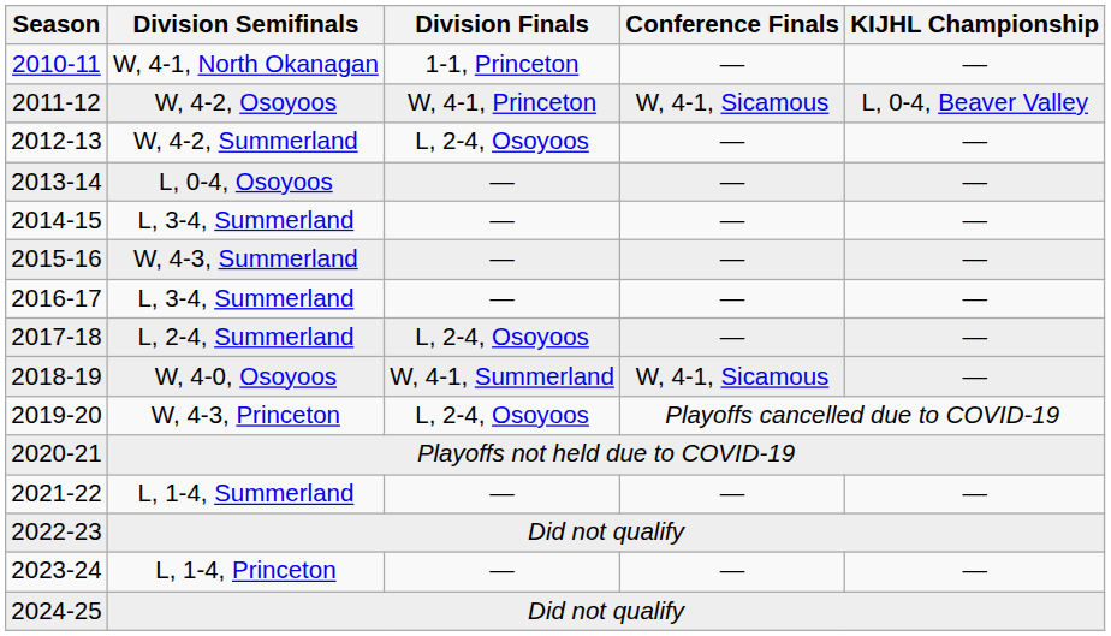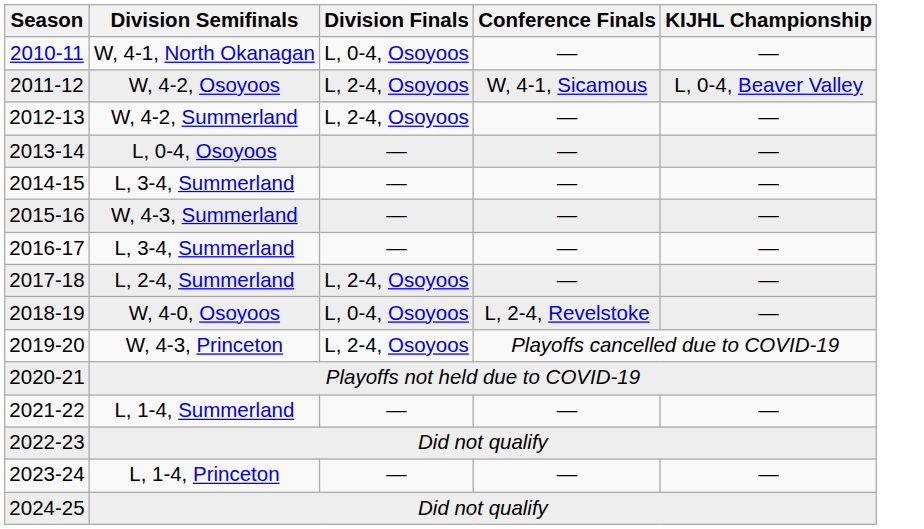 <table class="wikitable" style="text-align:center">
 <tr>
 <th>Season</th>
 <th>Division Semifinals</th>
 <th>Division Finals</th>
 <th>Conference Finals</th>
 <th>KIJHL Championship</th>
 </tr>
 <tr>
 <td><a href='#'>2010-11</a></td>
 <td>W, 4-1, <a href='#'>North Okanagan</a></td>
-<td>1-1, <a href='#'>Princeton</a></td>
+<td>L, 0-4, <a href='#'>Osoyoos</a></td>
 <td>—</td>
 <td>—</td>
 </tr>
 <tr style="background:#eee;">
 <td>2011-12</td>
 <td>W, 4-2, <a href='#'>Osoyoos</a></td>
-<td>W, 4-1, <a href='#'>Princeton</a></td>
+<td>L, 2-4, <a href='#'>Osoyoos</a></td>
 <td>W, 4-1, <a href='#'>Sicamous</a></td>
 <td>L, 0-4, <a href='#'>Beaver Valley</a></td>
 </tr>
 <tr>
 <td>2012-13</td>
 <td>W, 4-2, <a href='#'>Summerland</a></td>
 <td>L, 2-4, <a href='#'>Osoyoos</a></td>
 <td>—</td>
 <td>—</td>
 </tr>
 <tr style="background:#eee;">
 <td>2013-14</td>
 <td>L, 0-4, <a href='#'>Osoyoos</a></td>
 <td>—</td>
 <td>—</td>
 <td>—</td>
 </tr>
 <tr>
 <td>2014-15</td>
 <td>L, 3-4, <a href='#'>Summerland</a></td>
 <td>—</td>
 <td>—</td>
 <td>—</td>
 </tr>
 <tr style="background:#eee;">
 <td>2015-16</td>
 <td>W, 4-3, <a href='#'>Summerland</a></td>
 <td>—</td>
 <td>—</td>
 <td>—</td>
 </tr>
 <tr>
 <td>2016-17</td>
 <td>L, 3-4, <a href='#'>Summerland</a></td>
 <td>—</td>
 <td>—</td>
 <td>—</td>
 </tr>
 <tr style="background:#eee;">
 <td>2017-18</td>
 <td>L, 2-4, <a href='#'>Summerland</a></td>
 <td>L, 2-4, <a href='#'>Osoyoos</a></td>
 <td>—</td>
 <td>—</td>
 </tr>
 <tr style="background:#eee;">
 <td>2018-19</td>
 <td>W, 4-0, <a href='#'>Osoyoos</a></td>
-<td>W, 4-1, <a href='#'>Summerland</a></td>
-<td>W, 4-1, <a href='#'>Sicamous</a></td>
+<td>L, 0-4, <a href='#'>Osoyoos</a></td>
+<td>L, 2-4, <a href='#'>Revelstoke</a></td>
 <td>—</td>
 </tr>
 <tr>
 <td>2019-20</td>
 <td>W, 4-3, <a href='#'>Princeton</a></td>
 <td>L, 2-4, <a href='#'>Osoyoos</a></td>
 <td colspan="2"><em>Playoffs cancelled due to COVID-19</em></td>
 </tr>
 <tr style="background:#eee;">
 <td>2020-21</td>
 <td colspan="4"><em>Playoffs not held due to COVID-19</em></td>
 </tr>
 <tr>
 <td>2021-22</td>
 <td>L, 1-4, <a href='#'>Summerland</a></td>
 <td>—</td>
 <td>—</td>
 <td>—</td>
 </tr>
 <tr style="background:#eee;">
 <td>2022-23</td>
 <td colspan="4"><em>Did not qualify</em></td>
 </tr>
 <tr>
 <td>2023-24</td>
 <td>L, 1-4, <a href='#'>Princeton</a></td>
 <td>—</td>
 <td>—</td>
 <td>—</td>
 </tr>
 <tr style="background:#eee;">
 <td>2024-25</td>
 <td colspan="4"><em>Did not qualify</em></td>
 </tr>
 </table>
